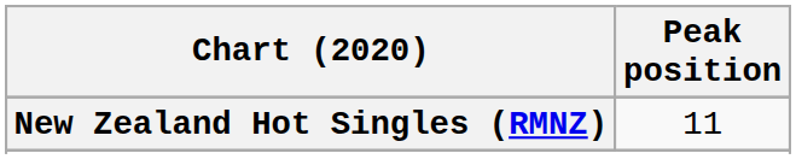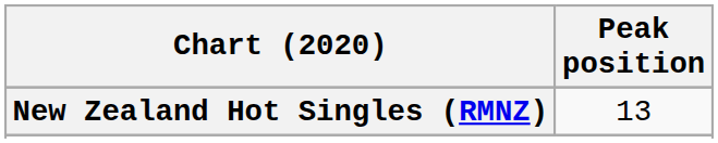 <table class="wikitable sortable plainrowheaders" style="text-align:center">
 <tr>
 <th scope="col">Chart (2020)</th>
 <th scope="col">Peak<br>position</th>
 </tr>
 <tr>
 </tr>
 <tr>
 <th scope="row">New Zealand Hot Singles (<a href='#'>RMNZ</a>)</th>
-<td>11</td>
+<td>13</td>
 </tr>
 <tr>
 </tr>
 <tr>
 </tr>
 </table>
